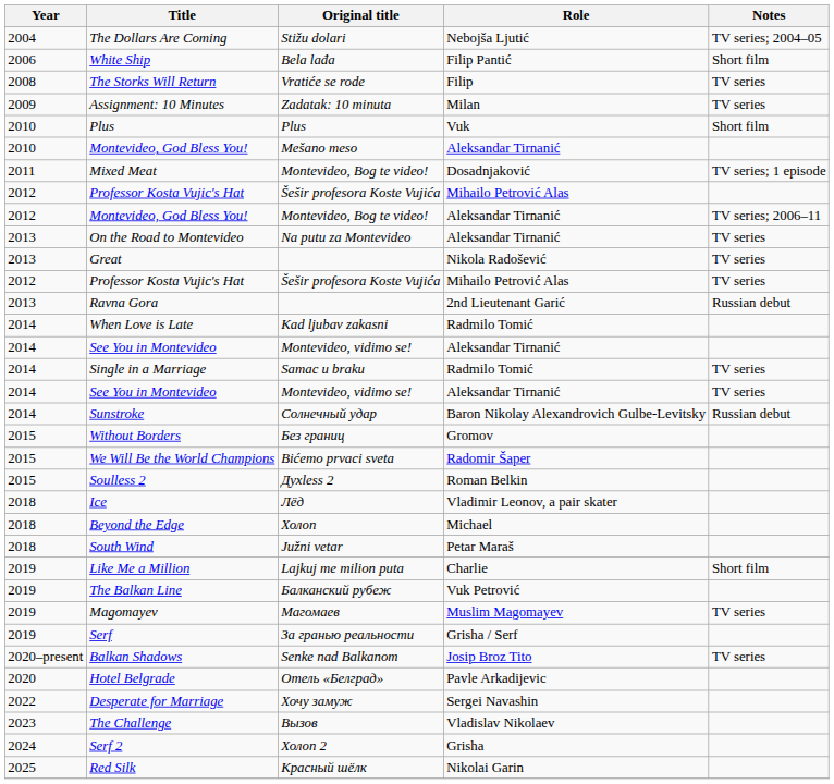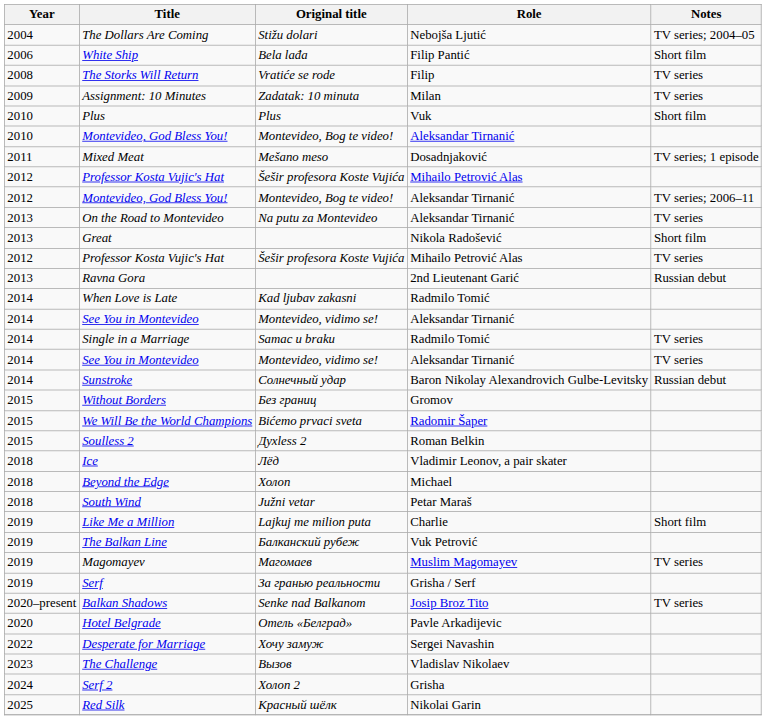 <table class="wikitable sortable">
 <tr>
 <th>Year</th>
 <th>Title</th>
 <th>Original title</th>
 <th>Role</th>
 <th>Notes</th>
 </tr>
 <tr>
 <td>2004</td>
 <td><em>The Dollars Are Coming</em></td>
 <td><em>Stižu dolari</em></td>
 <td>Nebojša Ljutić</td>
 <td>TV series; 2004–05</td>
 </tr>
 <tr>
 <td>2006</td>
 <td><em><a href='#'>White Ship</a></em></td>
 <td><em>Bela lađa</em></td>
 <td>Filip Pantić</td>
 <td>Short film</td>
 </tr>
 <tr>
 <td>2008</td>
 <td><em><a href='#'>The Storks Will Return</a></em></td>
 <td><em>Vratiće se rode</em></td>
 <td>Filip</td>
 <td>TV series</td>
 </tr>
 <tr>
 <td>2009</td>
 <td><em>Assignment: 10 Minutes</em></td>
 <td><em>Zadatak: 10 minuta</em></td>
 <td>Milan</td>
 <td>TV series</td>
 </tr>
 <tr>
 <td>2010</td>
 <td><em>Plus</em></td>
 <td><em>Plus</em></td>
 <td>Vuk</td>
 <td>Short film</td>
 </tr>
 <tr>
 <td>2010</td>
 <td><em><a href='#'>Montevideo, God Bless You!</a></em></td>
-<td><em>Mešano meso</em></td>
+<td><em>Montevideo, Bog te video!</em></td>
 <td><a href='#'>Aleksandar Tirnanić</a></td>
 <td></td>
 </tr>
 <tr>
 <td>2011</td>
 <td><em>Mixed Meat</em></td>
-<td><em>Montevideo, Bog te video!</em></td>
+<td><em>Mešano meso</em></td>
 <td>Dosadnjaković</td>
 <td>TV series; 1 episode</td>
 </tr>
 <tr>
 <td>2012</td>
 <td><em><a href='#'>Professor Kosta Vujic's Hat</a></em></td>
 <td><em>Šešir profesora Koste Vujića</em></td>
 <td><a href='#'>Mihailo Petrović Alas</a></td>
 <td></td>
 </tr>
 <tr>
 <td>2012</td>
 <td><em><a href='#'>Montevideo, God Bless You!</a></em></td>
 <td><em>Montevideo, Bog te video!</em></td>
 <td>Aleksandar Tirnanić</td>
 <td>TV series; 2006–11</td>
 </tr>
 <tr>
 <td>2013</td>
 <td><em>On the Road to Montevideo</em></td>
 <td><em>Na putu za Montevideo</em></td>
 <td>Aleksandar Tirnanić</td>
 <td>TV series</td>
 </tr>
 <tr>
 <td>2013</td>
 <td><em>Great</em></td>
 <td></td>
 <td>Nikola Radošević</td>
-<td>TV series</td>
+<td>Short film</td>
 </tr>
 <tr>
 <td>2012</td>
 <td><em>Professor Kosta Vujic's Hat</em></td>
 <td><em>Šešir profesora Koste Vujića</em></td>
 <td>Mihailo Petrović Alas</td>
 <td>TV series</td>
 </tr>
 <tr>
 <td>2013</td>
 <td><em>Ravna Gora</em></td>
 <td></td>
 <td>2nd Lieutenant Garić</td>
 <td>Russian debut</td>
 </tr>
 <tr>
 <td>2014</td>
 <td><em>When Love is Late</em></td>
 <td><em>Kad ljubav zakasni</em></td>
 <td>Radmilo Tomić</td>
 <td></td>
 </tr>
 <tr>
 <td>2014</td>
 <td><em><a href='#'>See You in Montevideo</a></em></td>
 <td><em>Montevideo, vidimo se!</em></td>
 <td>Aleksandar Tirnanić</td>
 <td></td>
 </tr>
 <tr>
 <td>2014</td>
 <td><em>Single in a Marriage</em></td>
 <td><em>Samac u braku</em></td>
 <td>Radmilo Tomić</td>
 <td>TV series</td>
 </tr>
 <tr>
 <td>2014</td>
 <td><em><a href='#'>See You in Montevideo</a></em></td>
 <td><em>Montevideo, vidimo se!</em></td>
 <td>Aleksandar Tirnanić</td>
 <td>TV series</td>
 </tr>
 <tr>
 <td>2014</td>
 <td><em><a href='#'>Sunstroke</a></em></td>
 <td><em>Солнечный удар</em></td>
 <td>Baron Nikolay Alexandrovich Gulbe-Levitsky</td>
 <td>Russian debut</td>
 </tr>
 <tr>
 <td>2015</td>
 <td><em><a href='#'>Without Borders</a></em></td>
 <td><em>Без границ</em></td>
 <td>Gromov</td>
 <td></td>
 </tr>
 <tr>
 <td>2015</td>
 <td><em><a href='#'>We Will Be the World Champions</a></em></td>
 <td><em>Bićemo prvaci sveta</em></td>
 <td><a href='#'>Radomir Šaper</a></td>
 <td></td>
 </tr>
 <tr>
 <td>2015</td>
 <td><em><a href='#'>Soulless 2</a></em></td>
 <td><em>Духless 2</em></td>
 <td>Roman Belkin</td>
 <td></td>
 </tr>
 <tr>
 <td>2018</td>
 <td><em><a href='#'>Ice</a></em></td>
 <td><em>Лёд</em></td>
 <td>Vladimir Leonov, a pair skater</td>
 <td></td>
 </tr>
 <tr>
 <td>2018</td>
 <td><em><a href='#'>Beyond the Edge</a></em></td>
 <td><em>Холоп</em></td>
 <td>Michael</td>
 <td></td>
 </tr>
 <tr>
 <td>2018</td>
 <td><em><a href='#'>South Wind</a></em></td>
 <td><em>Južni vetar</em></td>
 <td>Petar Maraš</td>
 <td></td>
 </tr>
 <tr>
 <td>2019</td>
 <td><em><a href='#'>Like Me a Million</a></em></td>
 <td><em>Lajkuj me milion puta</em></td>
 <td>Charlie</td>
 <td>Short film</td>
 </tr>
 <tr>
 <td>2019</td>
 <td><em><a href='#'>The Balkan Line</a></em></td>
 <td><em>Балканский рубеж</em></td>
 <td>Vuk Petrović</td>
 <td></td>
 </tr>
 <tr>
 <td>2019</td>
 <td><em>Magomayev</em></td>
 <td><em>Магомаев</em></td>
 <td><a href='#'>Muslim Magomayev</a></td>
 <td>TV series</td>
 </tr>
 <tr>
 <td>2019</td>
 <td><em><a href='#'>Serf</a></em></td>
 <td><em>За гранью реальности</em></td>
 <td>Grisha / Serf</td>
 <td></td>
 </tr>
 <tr>
 <td>2020–present</td>
 <td><em><a href='#'>Balkan Shadows</a></em></td>
 <td><em>Senke nad Balkanom</em></td>
 <td><a href='#'>Josip Broz Tito</a></td>
 <td>TV series</td>
 </tr>
 <tr>
 <td>2020</td>
 <td><em><a href='#'>Hotel Belgrade</a></em></td>
 <td><em>Отель «Белград»</em></td>
 <td>Pavle Arkadijevic</td>
 <td></td>
 </tr>
 <tr>
 <td>2022</td>
 <td><em><a href='#'>Desperate for Marriage</a></em></td>
 <td><em>Хочу замуж</em></td>
 <td>Sergei Navashin</td>
 <td></td>
 </tr>
 <tr>
 <td>2023</td>
 <td><em><a href='#'>The Challenge</a></em></td>
 <td><em>Вызов</em></td>
 <td>Vladislav Nikolaev</td>
 <td></td>
 </tr>
 <tr>
 <td>2024</td>
 <td><em><a href='#'>Serf 2</a></em></td>
 <td><em>Холоп 2</em></td>
 <td>Grisha</td>
 <td></td>
 </tr>
 <tr>
 <td>2025</td>
 <td><em><a href='#'>Red Silk</a></em></td>
 <td><em>Красный шёлк</em></td>
 <td>Nikolai Garin</td>
 <td></td>
 </tr>
 <tr>
 </tr>
 </table>
